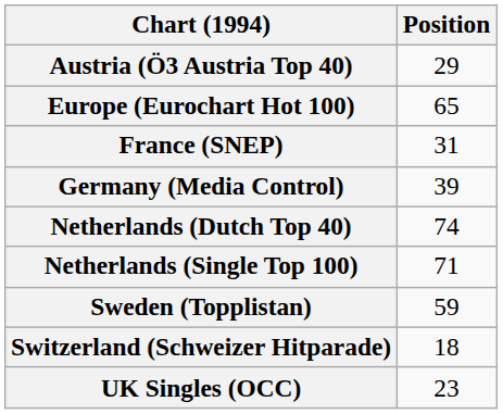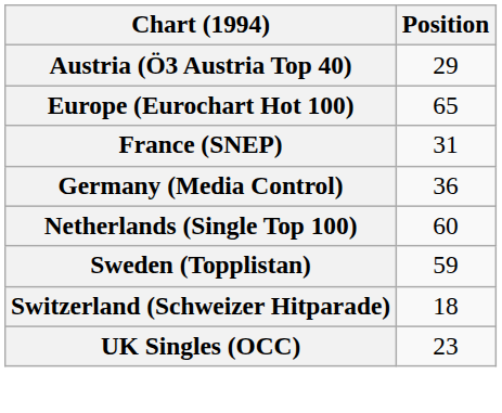 <table class="wikitable sortable plainrowheaders" style="text-align:center">
 <tr>
 <th>Chart (1994)</th>
 <th>Position</th>
 </tr>
 <tr>
 <th scope="row">Austria (Ö3 Austria Top 40)</th>
 <td>29</td>
 </tr>
 <tr>
 <th scope="row">Europe (Eurochart Hot 100)</th>
 <td>65</td>
 </tr>
 <tr>
 <th scope="row">France (SNEP)</th>
 <td>31</td>
 </tr>
 <tr>
 <th scope="row">Germany (Media Control)</th>
-<td>39</td>
-</tr>
-<tr>
-<th scope="row">Netherlands (Dutch Top 40)</th>
-<td>74</td>
+<td>36</td>
 </tr>
 <tr>
 <th scope="row">Netherlands (Single Top 100)</th>
-<td>71</td>
+<td>60</td>
 </tr>
 <tr>
 <th scope="row">Sweden (Topplistan)</th>
 <td>59</td>
 </tr>
 <tr>
 <th scope="row">Switzerland (Schweizer Hitparade)</th>
 <td>18</td>
 </tr>
 <tr>
 <th scope="row">UK Singles (OCC)</th>
 <td>23</td>
 </tr>
 </table>
